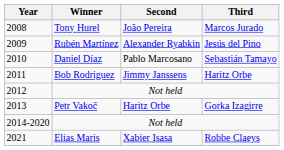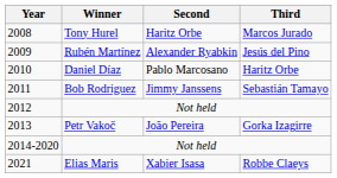 <table class=wikitable>
 <tr style="background:#ccccff;">
 <th>Year</th>
 <th>Winner</th>
 <th>Second</th>
 <th>Third</th>
 </tr>
 <tr>
 <td>2008</td>
 <td> <a href='#'>Tony Hurel</a></td>
-<td> <a href='#'>João Pereira</a></td>
+<td> <a href='#'>Haritz Orbe</a></td>
 <td> <a href='#'>Marcos Jurado</a></td>
 </tr>
 <tr>
 <td>2009</td>
 <td> <a href='#'>Rubén Martínez</a></td>
 <td> <a href='#'>Alexander Ryabkin</a></td>
 <td> <a href='#'>Jesús del Pino</a></td>
 </tr>
 <tr>
 <td>2010</td>
 <td> <a href='#'>Daniel Díaz</a></td>
 <td> Pablo Marcosano</td>
-<td> <a href='#'>Sebastián Tamayo</a></td>
+<td> <a href='#'>Haritz Orbe</a></td>
 </tr>
 <tr>
 <td>2011</td>
 <td> <a href='#'>Bob Rodriguez</a></td>
 <td> <a href='#'>Jimmy Janssens</a></td>
-<td> <a href='#'>Haritz Orbe</a></td>
+<td> <a href='#'>Sebastián Tamayo</a></td>
 </tr>
 <tr>
 <td>2012</td>
 <td colspan=3; align=center><em>Not held</em></td>
 </tr>
 <tr>
 <td>2013</td>
 <td> <a href='#'>Petr Vakoč</a></td>
-<td> <a href='#'>Haritz Orbe</a></td>
+<td> <a href='#'>João Pereira</a></td>
 <td> <a href='#'>Gorka Izagirre</a></td>
 </tr>
 <tr>
 <td>2014-2020</td>
 <td colspan=3; align=center><em>Not held</em></td>
 </tr>
 <tr>
 <td>2021</td>
 <td> <a href='#'>Elias Maris</a></td>
 <td> <a href='#'>Xabier Isasa</a></td>
 <td> <a href='#'>Robbe Claeys</a></td>
 </tr>
 </table>
